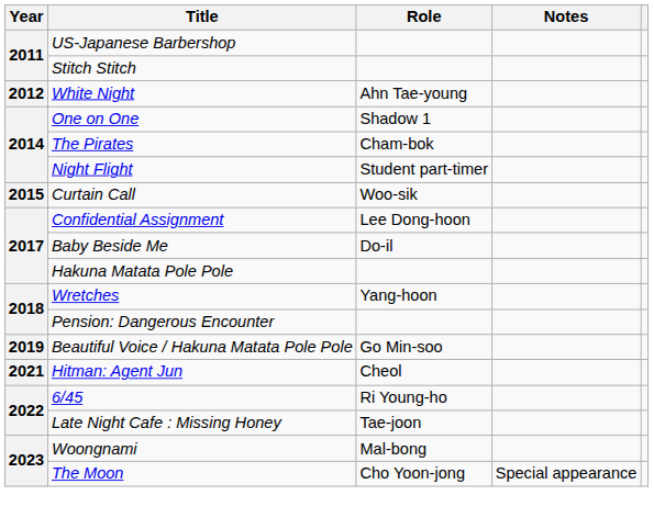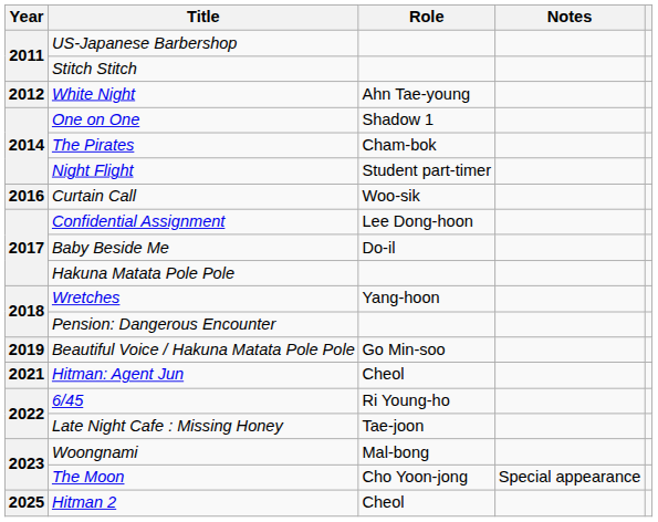 <table class="wikitable plainrowheaders">
 <tr>
 <th scope="col">Year</th>
 <th scope="col">Title</th>
 <th scope="col">Role</th>
 <th scope="col">Notes</th>
 <th scope="col" class="unsortable"></th>
 </tr>
 <tr>
 <th scope="row" rowspan=2>2011</th>
 <td><em>US-Japanese Barbershop</em></td>
 <td></td>
 <td></td>
 <td></td>
 </tr>
 <tr>
 <td><em>Stitch Stitch</em></td>
 <td></td>
 <td></td>
 <td></td>
 </tr>
 <tr>
 <th scope="row">2012</th>
 <td><em><a href='#'>White Night</a></em></td>
 <td>Ahn Tae-young</td>
 <td></td>
 <td style="text-align:center"></td>
 </tr>
 <tr>
 <th scope="row"  rowspan=3>2014</th>
 <td><em><a href='#'>One on One</a></em></td>
 <td>Shadow 1</td>
 <td></td>
 <td style="text-align:center"></td>
 </tr>
 <tr>
 <td><em><a href='#'>The Pirates</a></em></td>
 <td>Cham-bok</td>
 <td></td>
 <td style="text-align:center"></td>
 </tr>
 <tr>
 <td><em><a href='#'>Night Flight</a></em></td>
 <td>Student part-timer</td>
 <td></td>
 <td style="text-align:center"></td>
 </tr>
 <tr>
-<th scope="row">2015</th>
+<th scope="row">2016</th>
 <td><em>Curtain Call</em></td>
 <td>Woo-sik</td>
 <td></td>
 <td style="text-align:center"></td>
 </tr>
 <tr>
 <th scope="row" rowspan=3>2017</th>
 <td><em><a href='#'>Confidential Assignment</a></em></td>
 <td>Lee Dong-hoon</td>
 <td></td>
 <td style="text-align:center"></td>
 </tr>
 <tr>
 <td><em>Baby Beside Me</em></td>
 <td>Do-il</td>
 <td></td>
 <td style="text-align:center"></td>
 </tr>
 <tr>
 <td><em>Hakuna Matata Pole Pole</em></td>
 <td></td>
 <td></td>
 <td style="text-align:center"></td>
 </tr>
 <tr>
 <th scope="row" rowspan=2>2018</th>
 <td><em><a href='#'>Wretches</a></em></td>
 <td>Yang-hoon</td>
 <td></td>
 <td style="text-align:center"></td>
 </tr>
 <tr>
 <td><em>Pension: Dangerous Encounter</em></td>
 <td></td>
 <td></td>
 <td style="text-align:center"></td>
 </tr>
 <tr>
 <th scope="row">2019</th>
 <td><em>Beautiful Voice / Hakuna Matata Pole Pole</em></td>
 <td>Go Min-soo</td>
 <td></td>
 <td></td>
 </tr>
 <tr>
 <th scope="row">2021</th>
 <td><em><a href='#'>Hitman: Agent Jun</a></em></td>
 <td>Cheol</td>
 <td></td>
 <td></td>
 </tr>
 <tr>
 <th scope="row"  rowspan=2>2022</th>
 <td><em><a href='#'>6/45</a></em></td>
 <td>Ri Young-ho</td>
 <td></td>
 <td style="text-align:center"></td>
 </tr>
 <tr>
 <td><em>Late Night Cafe : Missing Honey</em></td>
 <td>Tae-joon</td>
 <td></td>
 <td style="text-align:center"></td>
 </tr>
 <tr>
 <th scope="row" rowspan=2>2023</th>
 <td><em>Woongnami</em></td>
 <td>Mal-bong</td>
 <td></td>
 <td style="text-align:center"></td>
 </tr>
 <tr>
 <td><em><a href='#'>The Moon</a></em></td>
 <td>Cho Yoon-jong</td>
 <td>Special appearance</td>
 <td style="text-align:center"></td>
 </tr>
+<tr>
+<th scope="row">2025</th>
+<td><em><a href='#'>Hitman 2</a></em></td>
+<td>Cheol</td>
+<td></td>
+<td style="text-align:center"></td>
+</tr>
 </table>
